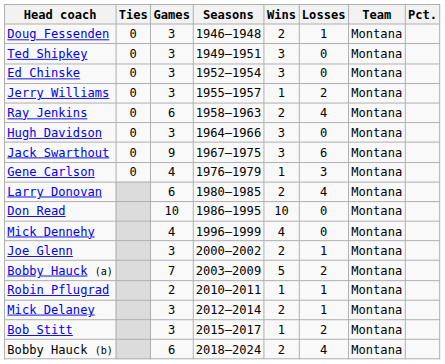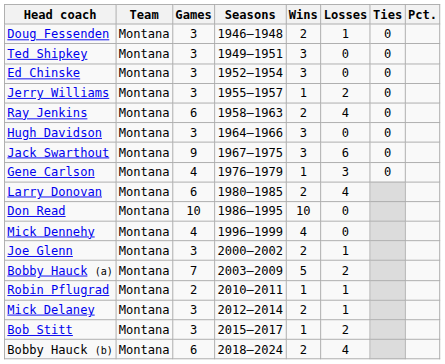 <table class="sortable wikitable" style="text-align:center">
 <tr>
 <th>Head coach</th>
-<th>Ties</th>
+<th>Team</th>
 <th>Games</th>
 <th>Seasons</th>
 <th>Wins</th>
 <th>Losses</th>
-<th>Team</th>
+<th>Ties</th>
 <th>Pct.</th>
 </tr>
 <tr>
 <td align=left><a href='#'>Doug Fessenden</a></td>
-<td>0</td>
+<td>Montana</td>
 <td>3</td>
 <td>1946–1948</td>
 <td>2</td>
 <td>1</td>
-<td>Montana</td>
+<td>0</td>
 <td></td>
 </tr>
 <tr>
 <td align=left><a href='#'>Ted Shipkey</a></td>
-<td>0</td>
+<td>Montana</td>
 <td>3</td>
 <td>1949–1951</td>
 <td>3</td>
 <td>0</td>
-<td>Montana</td>
+<td>0</td>
 <td>  </td>
 </tr>
 <tr>
 <td align=left><a href='#'>Ed Chinske</a></td>
-<td>0</td>
+<td>Montana</td>
 <td>3</td>
 <td>1952–1954</td>
 <td>3</td>
 <td>0</td>
-<td>Montana</td>
+<td>0</td>
 <td>  </td>
 </tr>
 <tr>
 <td align=left><a href='#'>Jerry Williams</a></td>
-<td>0</td>
+<td>Montana</td>
 <td>3</td>
 <td>1955–1957</td>
 <td>1</td>
 <td>2</td>
-<td>Montana</td>
+<td>0</td>
 <td></td>
 </tr>
 <tr>
 <td align=left><a href='#'>Ray Jenkins</a></td>
-<td>0</td>
+<td>Montana</td>
 <td>6</td>
 <td>1958–1963</td>
 <td>2</td>
 <td>4</td>
-<td>Montana</td>
+<td>0</td>
 <td></td>
 </tr>
 <tr>
 <td align=left><a href='#'>Hugh Davidson</a></td>
-<td>0</td>
+<td>Montana</td>
 <td>3</td>
 <td>1964–1966</td>
 <td>3</td>
 <td>0</td>
-<td>Montana</td>
+<td>0</td>
 <td>  </td>
 </tr>
 <tr>
 <td align=left><a href='#'>Jack Swarthout</a></td>
-<td>0</td>
+<td>Montana</td>
 <td>9</td>
 <td>1967–1975</td>
 <td>3</td>
 <td>6</td>
-<td>Montana</td>
+<td>0</td>
 <td></td>
 </tr>
 <tr>
 <td align=left><a href='#'>Gene Carlson</a></td>
-<td>0</td>
+<td>Montana</td>
 <td>4</td>
 <td>1976–1979</td>
 <td>1</td>
 <td>3</td>
-<td>Montana</td>
+<td>0</td>
 <td></td>
 </tr>
 <tr>
 <td align=left><a href='#'>Larry Donovan</a></td>
-<td style="background:#DCDCDC;"> </td>
+<td>Montana</td>
 <td>6</td>
 <td>1980–1985</td>
 <td>2</td>
 <td>4</td>
-<td>Montana</td>
+<td style="background:#DCDCDC;"> </td>
 <td></td>
 </tr>
 <tr>
 <td align=left><a href='#'>Don Read</a></td>
-<td style="background:#DCDCDC;"> </td>
+<td>Montana</td>
 <td>10</td>
 <td>1986–1995</td>
 <td>10</td>
 <td>0</td>
-<td>Montana</td>
+<td style="background:#DCDCDC;"> </td>
 <td>  </td>
 </tr>
 <tr>
 <td align=left><a href='#'>Mick Dennehy</a></td>
-<td style="background:#DCDCDC;"> </td>
+<td>Montana</td>
 <td>4</td>
 <td>1996–1999</td>
 <td>4</td>
 <td>0</td>
-<td>Montana</td>
+<td style="background:#DCDCDC;"> </td>
 <td>  </td>
 </tr>
 <tr>
 <td align=left><a href='#'>Joe Glenn</a></td>
-<td style="background:#DCDCDC;"> </td>
+<td>Montana</td>
 <td>3</td>
 <td>2000–2002</td>
 <td>2</td>
 <td>1</td>
-<td>Montana</td>
+<td style="background:#DCDCDC;"> </td>
 <td></td>
 </tr>
 <tr>
 <td align=left><a href='#'>Bobby Hauck</a> <small>(a)</small></td>
-<td style="background:#DCDCDC;"> </td>
+<td>Montana</td>
 <td>7</td>
 <td>2003–2009</td>
 <td>5</td>
 <td>2</td>
-<td>Montana</td>
+<td style="background:#DCDCDC;"> </td>
 <td></td>
 </tr>
 <tr>
 <td align=left><a href='#'>Robin Pflugrad</a></td>
-<td style="background:#DCDCDC;"> </td>
+<td>Montana</td>
 <td>2</td>
 <td>2010–2011</td>
 <td>1</td>
 <td>1</td>
-<td>Montana</td>
+<td style="background:#DCDCDC;"> </td>
 <td></td>
 </tr>
 <tr>
 <td align=left><a href='#'>Mick Delaney</a></td>
-<td style="background:#DCDCDC;"> </td>
+<td>Montana</td>
 <td>3</td>
 <td>2012–2014</td>
 <td>2</td>
 <td>1</td>
-<td>Montana</td>
+<td style="background:#DCDCDC;"> </td>
 <td></td>
 </tr>
 <tr>
 <td align=left><a href='#'>Bob Stitt</a></td>
-<td style="background:#DCDCDC;"> </td>
+<td>Montana</td>
 <td>3</td>
 <td>2015–2017</td>
 <td>1</td>
 <td>2</td>
-<td>Montana</td>
+<td style="background:#DCDCDC;"> </td>
 <td></td>
 </tr>
 <tr>
 <td align=left>Bobby Hauck <small>(b)</small></td>
-<td style="background:#DCDCDC;"> </td>
+<td>Montana</td>
 <td>6</td>
 <td>2018–2024</td>
 <td>2</td>
 <td>4</td>
-<td>Montana</td>
+<td style="background:#DCDCDC;"> </td>
 <td></td>
 </tr>
 </table>
